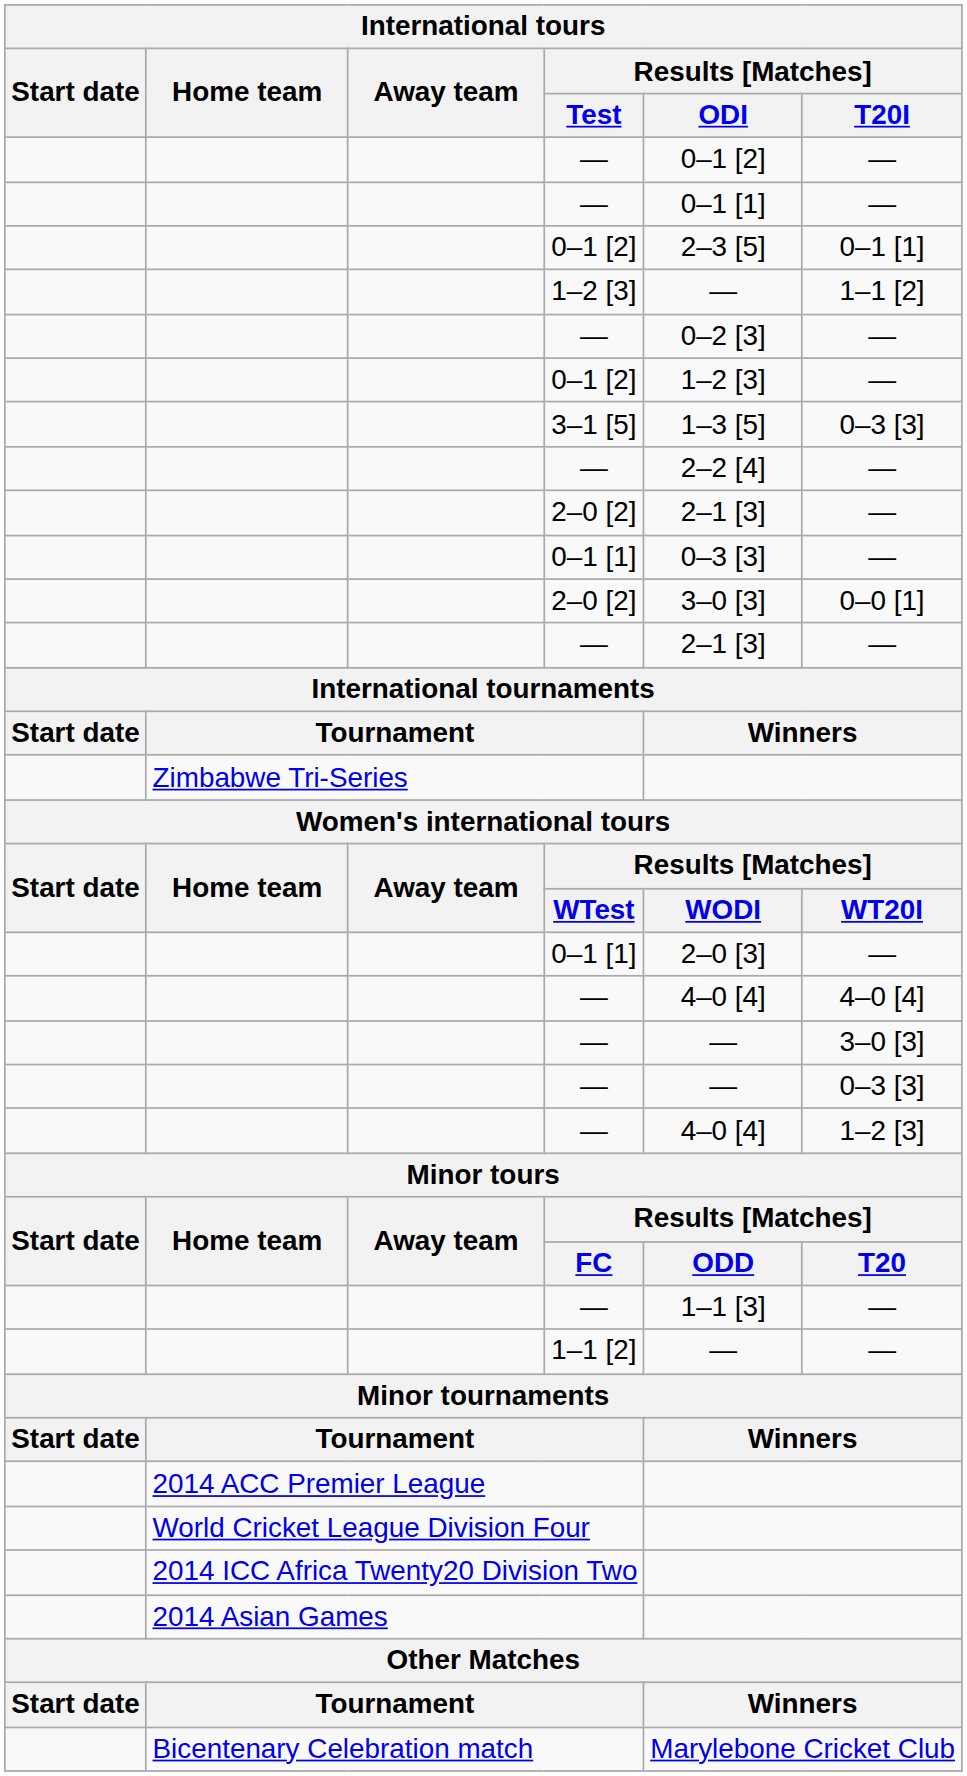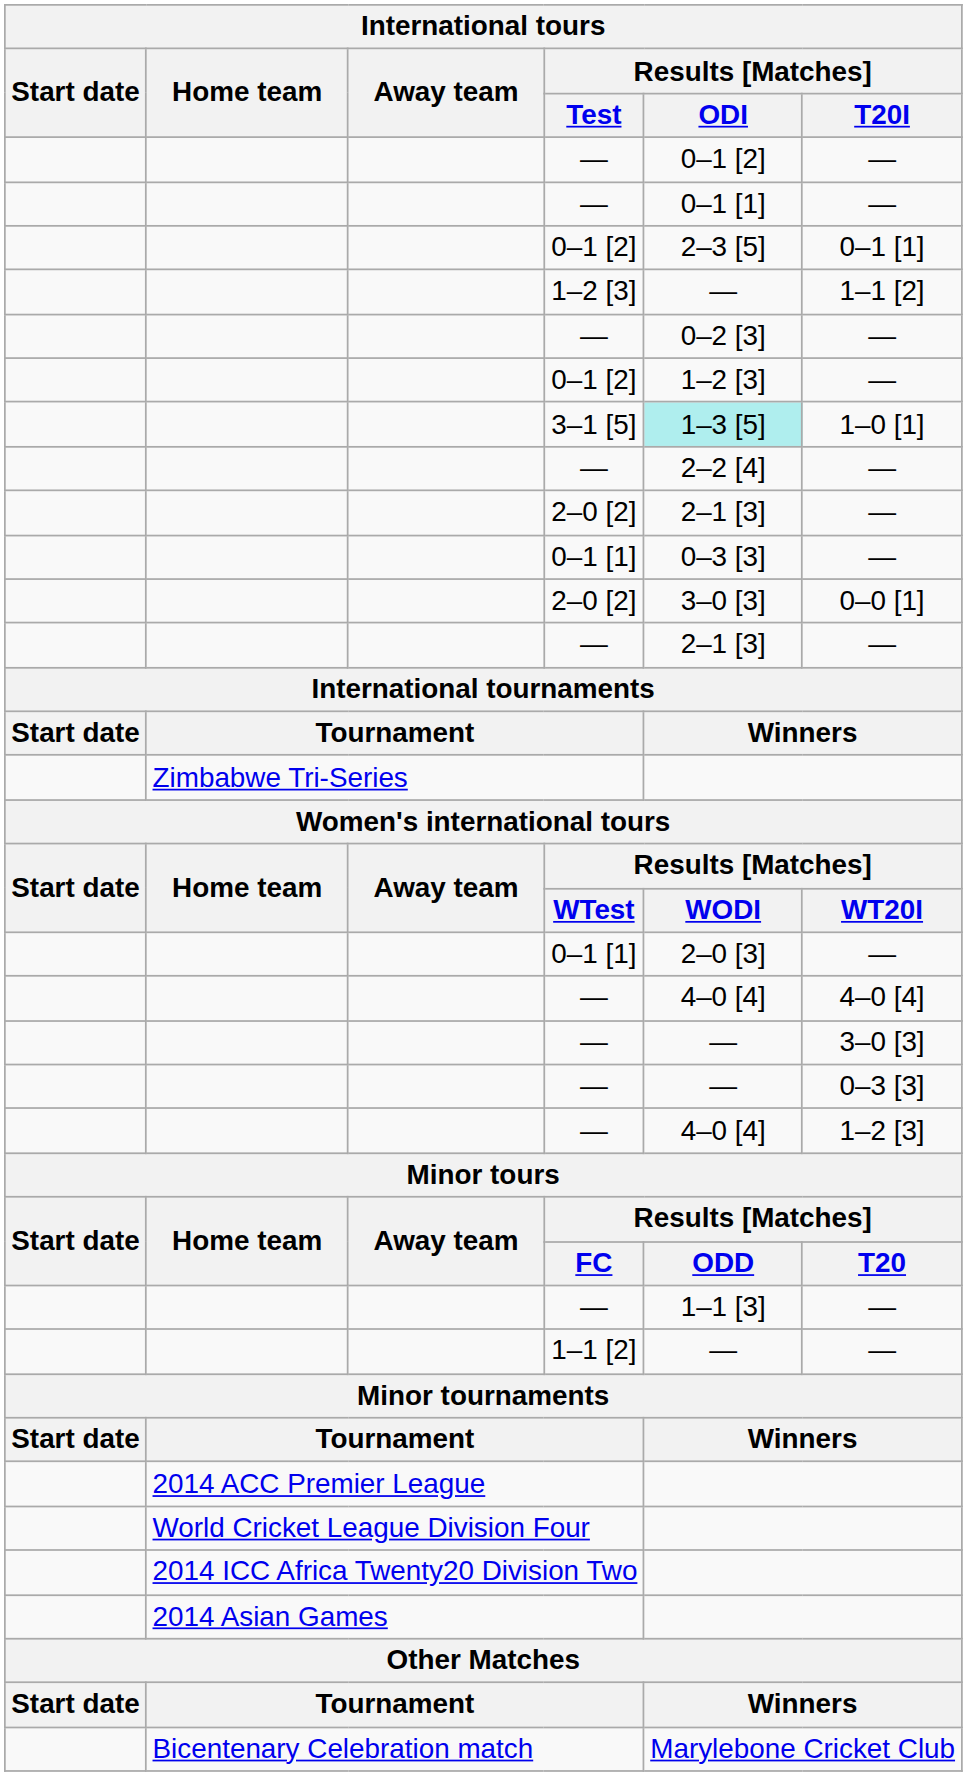 <table class="wikitable sortable" style="text-align:center; white-space:nowrap">
 <tr>
 <th colspan=6>International tours</th>
 </tr>
 <tr>
 <th rowspan=2>Start date</th>
 <th rowspan=2>Home team</th>
 <th rowspan=2>Away team</th>
 <th colspan=3 class="unsortable">Results [Matches]</th>
 </tr>
 <tr>
 <th width=50 class="unsortable"><a href='#'>Test</a></th>
 <th width=50 class="unsortable"><a href='#'>ODI</a></th>
 <th width=50 class="unsortable"><a href='#'>T20I</a></th>
 </tr>
 <tr>
 <td style="text-align:left"><a href='#'></a></td>
 <td style="text-align:left"></td>
 <td style="text-align:left"></td>
 <td>—</td>
 <td>0–1 [2]</td>
 <td>—</td>
 </tr>
 <tr>
 <td style="text-align:left"><a href='#'></a></td>
 <td style="text-align:left"></td>
 <td style="text-align:left"></td>
 <td>—</td>
 <td>0–1 [1]</td>
 <td>—</td>
 </tr>
 <tr>
 <td style="text-align:left"><a href='#'></a></td>
 <td style="text-align:left"></td>
 <td style="text-align:left"></td>
 <td>0–1 [2]</td>
 <td>2–3 [5]</td>
 <td>0–1 [1]</td>
 </tr>
 <tr>
 <td style="text-align:left"><a href='#'></a></td>
 <td style="text-align:left"></td>
 <td style="text-align:left"></td>
 <td>1–2 [3]</td>
 <td>—</td>
 <td>1–1 [2]</td>
 </tr>
 <tr>
 <td style="text-align:left"><a href='#'></a></td>
 <td style="text-align:left"></td>
 <td style="text-align:left"></td>
 <td>—</td>
 <td>0–2 [3]</td>
 <td>—</td>
 </tr>
 <tr>
 <td style="text-align:left"><a href='#'></a></td>
 <td style="text-align:left"></td>
 <td style="text-align:left"></td>
 <td>0–1 [2]</td>
 <td>1–2 [3]</td>
 <td>—</td>
 </tr>
 <tr>
 <td style="text-align:left"><a href='#'></a></td>
 <td style="text-align:left"></td>
 <td style="text-align:left"></td>
 <td>3–1 [5]</td>
-<td>1–3 [5]</td>
-<td>0–3 [3]</td>
+<td style="background: paleturquoise;">1–3 [5]</td>
+<td>1–0 [1]</td>
 </tr>
 <tr>
 <td style="text-align:left"><a href='#'></a></td>
 <td style="text-align:left"></td>
 <td style="text-align:left"></td>
 <td>—</td>
 <td>2–2 [4]</td>
 <td>—</td>
 </tr>
 <tr>
 <td style="text-align:left"><a href='#'></a></td>
 <td style="text-align:left"></td>
 <td style="text-align:left"></td>
 <td>2–0 [2]</td>
 <td>2–1 [3]</td>
 <td>—</td>
 </tr>
 <tr>
 <td style="text-align:left"><a href='#'></a></td>
 <td style="text-align:left"></td>
 <td style="text-align:left"></td>
 <td>0–1 [1]</td>
 <td>0–3 [3]</td>
 <td>—</td>
 </tr>
 <tr>
 <td style="text-align:left"><a href='#'></a></td>
 <td style="text-align:left"></td>
 <td style="text-align:left"></td>
 <td>2–0 [2]</td>
 <td>3–0 [3]</td>
 <td>0–0 [1]</td>
 </tr>
 <tr>
 <td style="text-align:left"><a href='#'></a></td>
 <td style="text-align:left"></td>
 <td style="text-align:left"></td>
 <td>—</td>
 <td>2–1 [3]</td>
 <td>—</td>
 </tr>
 <tr>
 <th colspan=6>International tournaments</th>
 </tr>
 <tr class="sortbottom">
 <th>Start date</th>
 <th colspan=3>Tournament</th>
 <th colspan=2>Winners</th>
 </tr>
 <tr class="sortbottom">
 <td style="text-align:left"><a href='#'></a></td>
 <td style="text-align:left" colspan=3> <a href='#'>Zimbabwe Tri-Series</a></td>
 <td style="text-align:left" colspan=2></td>
 </tr>
 <tr>
 <th colspan=6>Women's international tours</th>
 </tr>
 <tr>
 <th rowspan=2>Start date</th>
 <th rowspan=2>Home team</th>
 <th rowspan=2>Away team</th>
 <th colspan=3 class="unsortable">Results [Matches]</th>
 </tr>
 <tr>
 <th width=50 class="unsortable"><a href='#'>WTest</a></th>
 <th width=50 class="unsortable"><a href='#'>WODI</a></th>
 <th width=50 class="unsortable"><a href='#'>WT20I</a></th>
 </tr>
 <tr>
 <td style="text-align:left"><a href='#'></a></td>
 <td style="text-align:left"></td>
 <td style="text-align:left"></td>
 <td>0–1 [1]</td>
 <td>2–0 [3]</td>
 <td>—</td>
 </tr>
 <tr>
 <td style="text-align:left"><a href='#'></a></td>
 <td style="text-align:left"></td>
 <td style="text-align:left"></td>
 <td>—</td>
 <td>4–0 [4]</td>
 <td>4–0 [4]</td>
 </tr>
 <tr>
 <td style="text-align:left"><a href='#'></a></td>
 <td style="text-align:left"></td>
 <td style="text-align:left"></td>
 <td>—</td>
 <td>—</td>
 <td>3–0 [3]</td>
 </tr>
 <tr>
 <td style="text-align:left"><a href='#'></a></td>
 <td style="text-align:left"></td>
 <td style="text-align:left"></td>
 <td>—</td>
 <td>—</td>
 <td>0–3 [3]</td>
 </tr>
 <tr>
 <td style="text-align:left"><a href='#'></a></td>
 <td style="text-align:left"></td>
 <td style="text-align:left"></td>
 <td>—</td>
 <td>4–0 [4]</td>
 <td>1–2 [3]</td>
 </tr>
 <tr>
 <th colspan=6>Minor tours</th>
 </tr>
 <tr>
 <th rowspan=2>Start date</th>
 <th rowspan=2>Home team</th>
 <th rowspan=2>Away team</th>
 <th colspan=3 class="unsortable">Results [Matches]</th>
 </tr>
 <tr>
 <th width=50 class="unsortable"><a href='#'>FC</a></th>
 <th width=50 class="unsortable"><a href='#'>ODD</a></th>
 <th width=50 class="unsortable"><a href='#'>T20</a></th>
 </tr>
 <tr>
 <td style="text-align:left"><a href='#'></a></td>
 <td style="text-align:left"></td>
 <td style="text-align:left"></td>
 <td>—</td>
 <td>1–1 [3]</td>
 <td>—</td>
 </tr>
 <tr>
 <td style="text-align:left"><a href='#'></a></td>
 <td style="text-align:left"></td>
 <td style="text-align:left"></td>
 <td>1–1 [2]</td>
 <td>—</td>
 <td>—</td>
 </tr>
 <tr>
 <th colspan=6>Minor tournaments</th>
 </tr>
 <tr class="sortbottom">
 <th>Start date</th>
 <th colspan=3>Tournament</th>
 <th colspan=2>Winners</th>
 </tr>
 <tr class="sortbottom">
 <td style="text-align:left"><a href='#'></a></td>
 <td style="text-align:left" colspan=3> <a href='#'>2014 ACC Premier League</a></td>
 <td style="text-align:left" colspan=2></td>
 </tr>
 <tr>
 <td style="text-align:left"><a href='#'></a></td>
 <td style="text-align:left" colspan=3> <a href='#'>World Cricket League Division Four</a></td>
 <td style="text-align:left" colspan=2></td>
 </tr>
 <tr>
 <td style="text-align:left"><a href='#'></a></td>
 <td style="text-align:left" colspan=3> <a href='#'>2014 ICC Africa Twenty20 Division Two</a></td>
 <td style="text-align:left" colspan=2></td>
 </tr>
 <tr>
 <td style="text-align:left"><a href='#'></a></td>
 <td style="text-align:left" colspan=3> <a href='#'>2014 Asian Games</a></td>
 <td style="text-align:left" colspan=2></td>
 </tr>
 <tr>
 <th colspan=6>Other Matches</th>
 </tr>
 <tr class="sortbottom">
 <th>Start date</th>
 <th colspan=3>Tournament</th>
 <th colspan=2>Winners</th>
 </tr>
 <tr class="sortbottom">
 <td style="text-align:left"><a href='#'></a></td>
 <td style="text-align:left" colspan=3> <a href='#'>Bicentenary Celebration match</a></td>
 <td style="text-align:left" colspan=2><a href='#'>Marylebone Cricket Club</a></td>
 </tr>
 </table>
